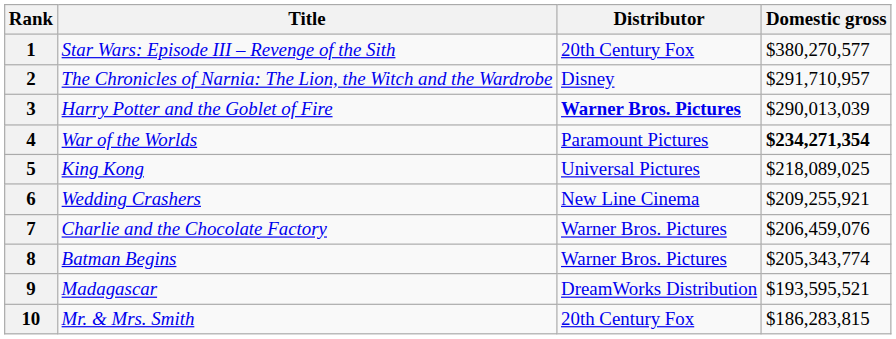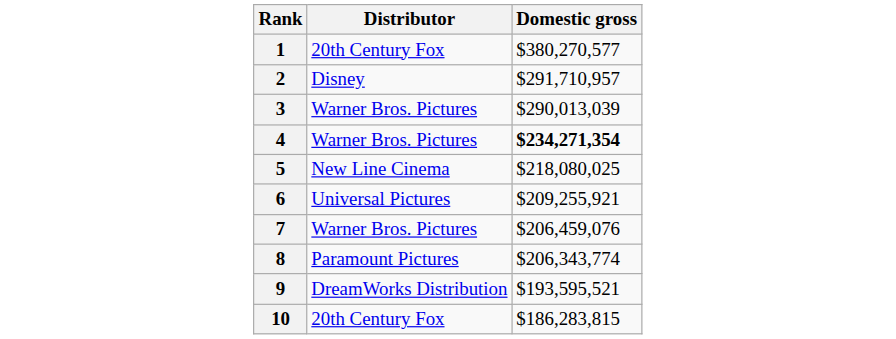 <table class="wikitable" style="margin:auto; margin:auto;">
 <tr>
 <th>Rank</th>
-<th>Title</th>
 <th>Distributor</th>
 <th>Domestic gross </th>
 </tr>
 <tr>
 <th style="text-align:center;">1</th>
-<td><em><a href='#'>Star Wars: Episode III – Revenge of the Sith</a></em></td>
 <td><a href='#'>20th Century Fox</a></td>
 <td>$380,270,577</td>
 </tr>
 <tr>
 <th style="text-align:center;">2</th>
-<td><em><a href='#'>The Chronicles of Narnia: The Lion, the Witch and the Wardrobe</a></em></td>
 <td><a href='#'>Disney</a></td>
 <td>$291,710,957</td>
 </tr>
 <tr>
 <th style="text-align:center;">3</th>
-<td><em><a href='#'>Harry Potter and the Goblet of Fire</a></em></td>
-<td><strong><a href='#'>Warner Bros. Pictures</a></strong></td>
+<td><a href='#'>Warner Bros. Pictures</a></td>
 <td>$290,013,039</td>
 </tr>
 <tr>
 <th style="text-align:center;">4</th>
-<td><em><a href='#'>War of the Worlds</a></em></td>
-<td><a href='#'>Paramount Pictures</a></td>
+<td><a href='#'>Warner Bros. Pictures</a></td>
 <td><strong>$234,271,354</strong></td>
 </tr>
 <tr>
 <th style="text-align:center;">5</th>
-<td><em><a href='#'>King Kong</a></em></td>
-<td><a href='#'>Universal Pictures</a></td>
-<td>$218,089,025</td>
+<td><a href='#'>New Line Cinema</a></td>
+<td>$218,080,025</td>
 </tr>
 <tr>
 <th style="text-align:center;">6</th>
-<td><em><a href='#'>Wedding Crashers</a></em></td>
-<td><a href='#'>New Line Cinema</a></td>
+<td><a href='#'>Universal Pictures</a></td>
 <td>$209,255,921</td>
 </tr>
 <tr>
 <th style="text-align:center;">7</th>
-<td><em><a href='#'>Charlie and the Chocolate Factory</a></em></td>
 <td><a href='#'>Warner Bros. Pictures</a></td>
 <td>$206,459,076</td>
 </tr>
 <tr>
 <th style="text-align:center;">8</th>
-<td><em><a href='#'>Batman Begins</a></em></td>
-<td><a href='#'>Warner Bros. Pictures</a></td>
-<td>$205,343,774</td>
+<td><a href='#'>Paramount Pictures</a></td>
+<td>$206,343,774</td>
 </tr>
 <tr>
 <th style="text-align:center;">9</th>
-<td><em><a href='#'>Madagascar</a></em></td>
 <td><a href='#'>DreamWorks Distribution</a></td>
 <td>$193,595,521</td>
 </tr>
 <tr>
 <th style="text-align:center;">10</th>
-<td><em><a href='#'>Mr. & Mrs. Smith</a></em></td>
 <td><a href='#'>20th Century Fox</a></td>
 <td>$186,283,815</td>
 </tr>
 </table>
